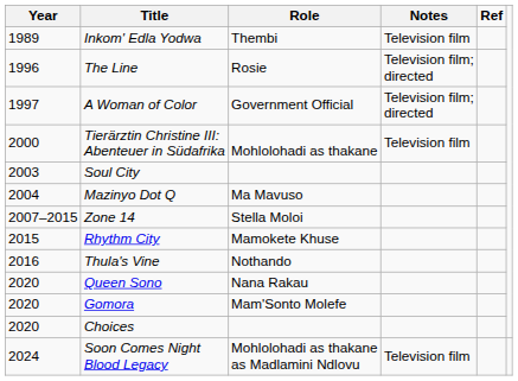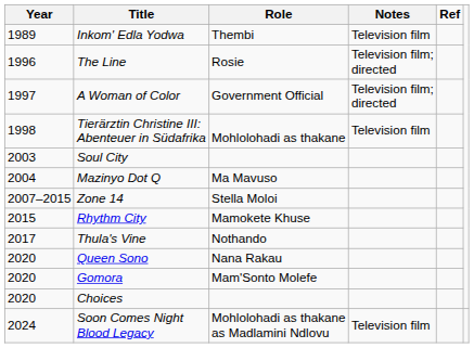 <table class="wikitable sortable">
 <tr>
 <th>Year</th>
 <th>Title</th>
 <th>Role</th>
 <th class="unsortable">Notes</th>
 <td><strong>Ref</strong></td>
 </tr>
 <tr>
 <td>1989</td>
 <td><em>Inkom' Edla Yodwa</em></td>
 <td>Thembi</td>
 <td>Television film</td>
 <td></td>
 </tr>
 <tr>
 <td>1996</td>
 <td><em>The Line</em></td>
 <td>Rosie</td>
 <td>Television film;<br>directed</td>
 <td></td>
 </tr>
 <tr>
 <td>1997</td>
 <td><em>A Woman of Color</em></td>
 <td>Government Official</td>
 <td>Television film;<br>directed</td>
 <td></td>
 </tr>
 <tr>
-<td>2000</td>
+<td>1998</td>
 <td><em>Tierärztin Christine III:</em><br><em>Abenteuer in Südafrika</em></td>
 <td><br>Mohlolohadi as thakane</td>
 <td>Television film</td>
 <td></td>
 </tr>
 <tr>
 <td>2003</td>
 <td><em>Soul City</em></td>
 <td></td>
 <td></td>
 <td></td>
 </tr>
 <tr>
 <td>2004</td>
 <td><em>Mazinyo Dot Q</em></td>
 <td>Ma Mavuso</td>
 <td></td>
 <td></td>
 </tr>
 <tr>
 <td>2007–2015</td>
 <td><em>Zone 14</em></td>
 <td>Stella Moloi</td>
 <td></td>
 <td></td>
 </tr>
 <tr>
 <td>2015</td>
 <td><em><a href='#'>Rhythm City</a></em></td>
 <td>Mamokete Khuse</td>
 <td></td>
 <td></td>
 </tr>
 <tr>
-<td>2016</td>
+<td>2017</td>
 <td><em>Thula's Vine</em></td>
 <td>Nothando</td>
 <td></td>
 <td></td>
 </tr>
 <tr>
 <td>2020</td>
 <td><em><a href='#'>Queen Sono</a></em></td>
 <td>Nana Rakau</td>
 <td></td>
 <td></td>
 </tr>
 <tr>
 <td>2020</td>
 <td><em><a href='#'>Gomora</a></em></td>
 <td>Mam'Sonto Molefe</td>
 <td></td>
 <td></td>
 </tr>
 <tr>
 <td>2020</td>
 <td><em>Choices</em></td>
 <td></td>
 <td></td>
 <td></td>
 </tr>
 <tr>
 <td>2024</td>
 <td><em>Soon Comes Night</em><br><a href='#'><em>Blood Legacy</em></a></td>
 <td>Mohlolohadi as thakane<br>as Madlamini Ndlovu</td>
 <td>Television film</td>
 <td></td>
 <td></td>
 </tr>
 </table>
